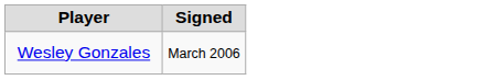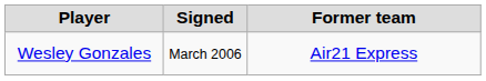 <table class="wikitable" style="text-align: center">
 <tr align="center" bgcolor="#dddddd">
 <td style="width:140px"><strong>Player</strong></td>
 <td style="width:70px"><strong>Signed</strong></td>
+<td style="width:210px"><strong>Former team</strong></td>
 </tr>
 <tr style="height:40px">
 <td><a href='#'>Wesley Gonzales</a></td>
 <td style="font-size: 80%">March 2006</td>
+<td><a href='#'>Air21 Express</a></td>
 </tr>
 </table>
